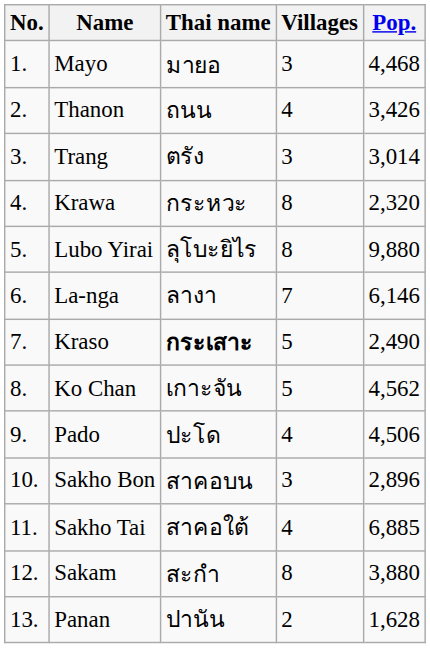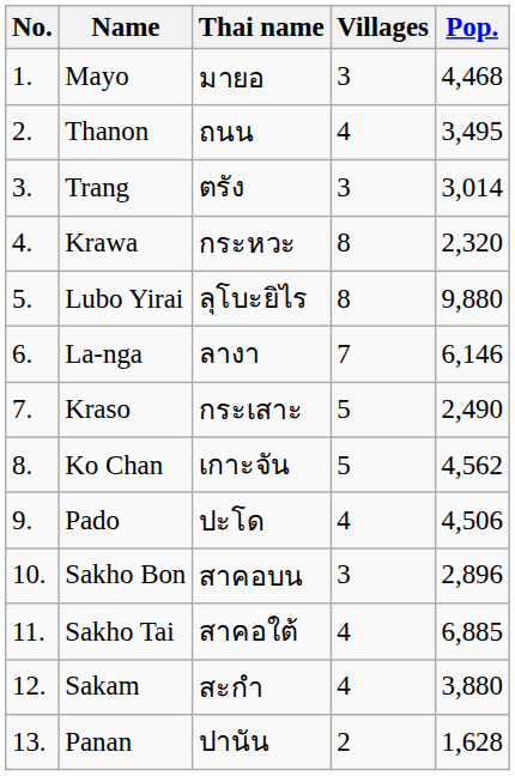 <table class="wikitable sortable">
 <tr>
 <th>No.</th>
 <th>Name</th>
 <th>Thai name</th>
 <th>Villages</th>
 <th><a href='#'>Pop.</a></th>
 </tr>
 <tr>
 <td>1.</td>
 <td>Mayo</td>
 <td>มายอ</td>
 <td>3</td>
 <td>4,468</td>
 </tr>
 <tr>
 <td>2.</td>
 <td>Thanon</td>
 <td>ถนน</td>
 <td>4</td>
-<td>3,426</td>
+<td>3,495</td>
 </tr>
 <tr>
 <td>3.</td>
 <td>Trang</td>
 <td>ตรัง</td>
 <td>3</td>
 <td>3,014</td>
 </tr>
 <tr>
 <td>4.</td>
 <td>Krawa</td>
 <td>กระหวะ</td>
 <td>8</td>
 <td>2,320</td>
 </tr>
 <tr>
 <td>5.</td>
 <td>Lubo Yirai</td>
 <td>ลุโบะยิไร</td>
 <td>8</td>
 <td>9,880</td>
 </tr>
 <tr>
 <td>6.</td>
 <td>La-nga</td>
 <td>ลางา</td>
 <td>7</td>
 <td>6,146</td>
 </tr>
 <tr>
 <td>7.</td>
 <td>Kraso</td>
-<td><strong>กระเสาะ</strong></td>
+<td>กระเสาะ</td>
 <td>5</td>
 <td>2,490</td>
 </tr>
 <tr>
 <td>8.</td>
 <td>Ko Chan</td>
 <td>เกาะจัน</td>
 <td>5</td>
 <td>4,562</td>
 </tr>
 <tr>
 <td>9.</td>
 <td>Pado</td>
 <td>ปะโด</td>
 <td>4</td>
 <td>4,506</td>
 </tr>
 <tr>
 <td>10.</td>
 <td>Sakho Bon</td>
 <td>สาคอบน</td>
 <td>3</td>
 <td>2,896</td>
 </tr>
 <tr>
 <td>11.</td>
 <td>Sakho Tai</td>
 <td>สาคอใต้</td>
 <td>4</td>
 <td>6,885</td>
 </tr>
 <tr>
 <td>12.</td>
 <td>Sakam</td>
 <td>สะกำ</td>
-<td>8</td>
+<td>4</td>
 <td>3,880</td>
 </tr>
 <tr>
 <td>13.</td>
 <td>Panan</td>
 <td>ปานัน</td>
 <td>2</td>
 <td>1,628</td>
 </tr>
 </table>
